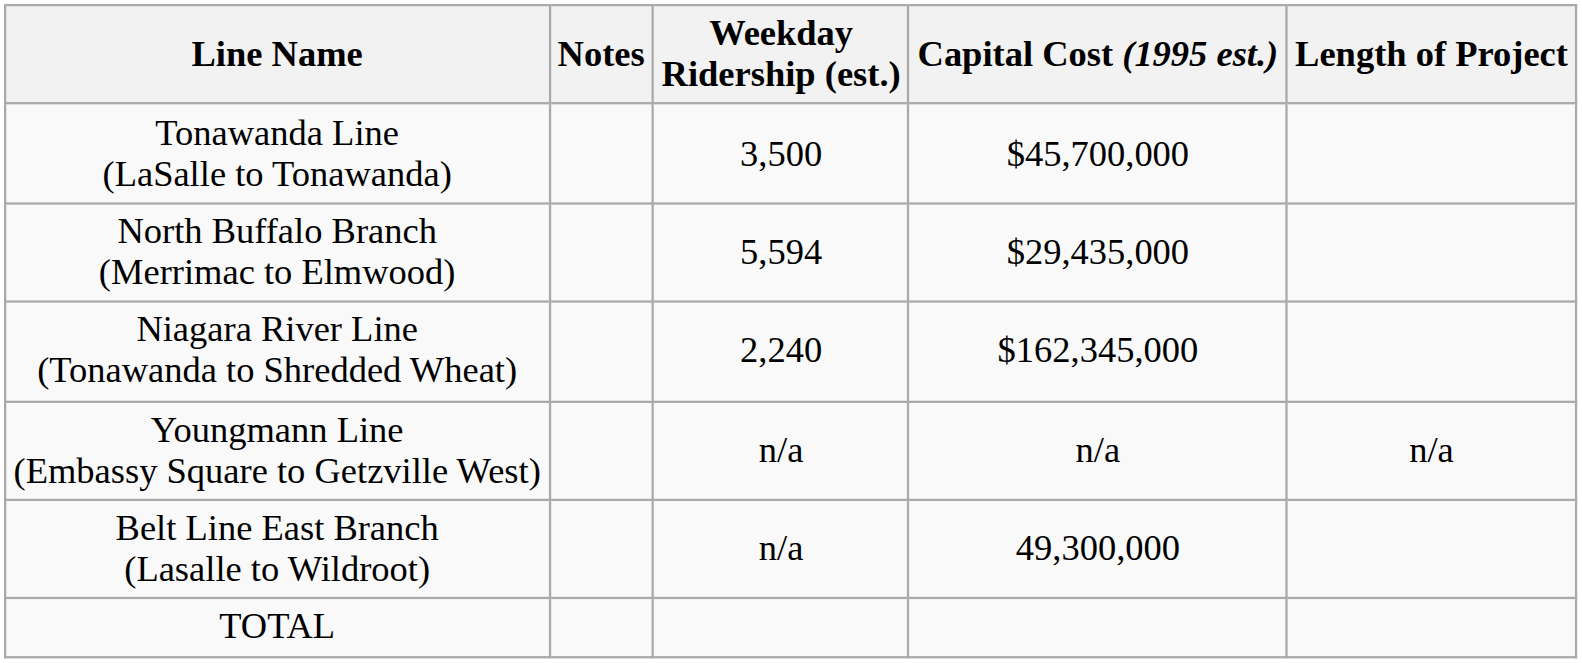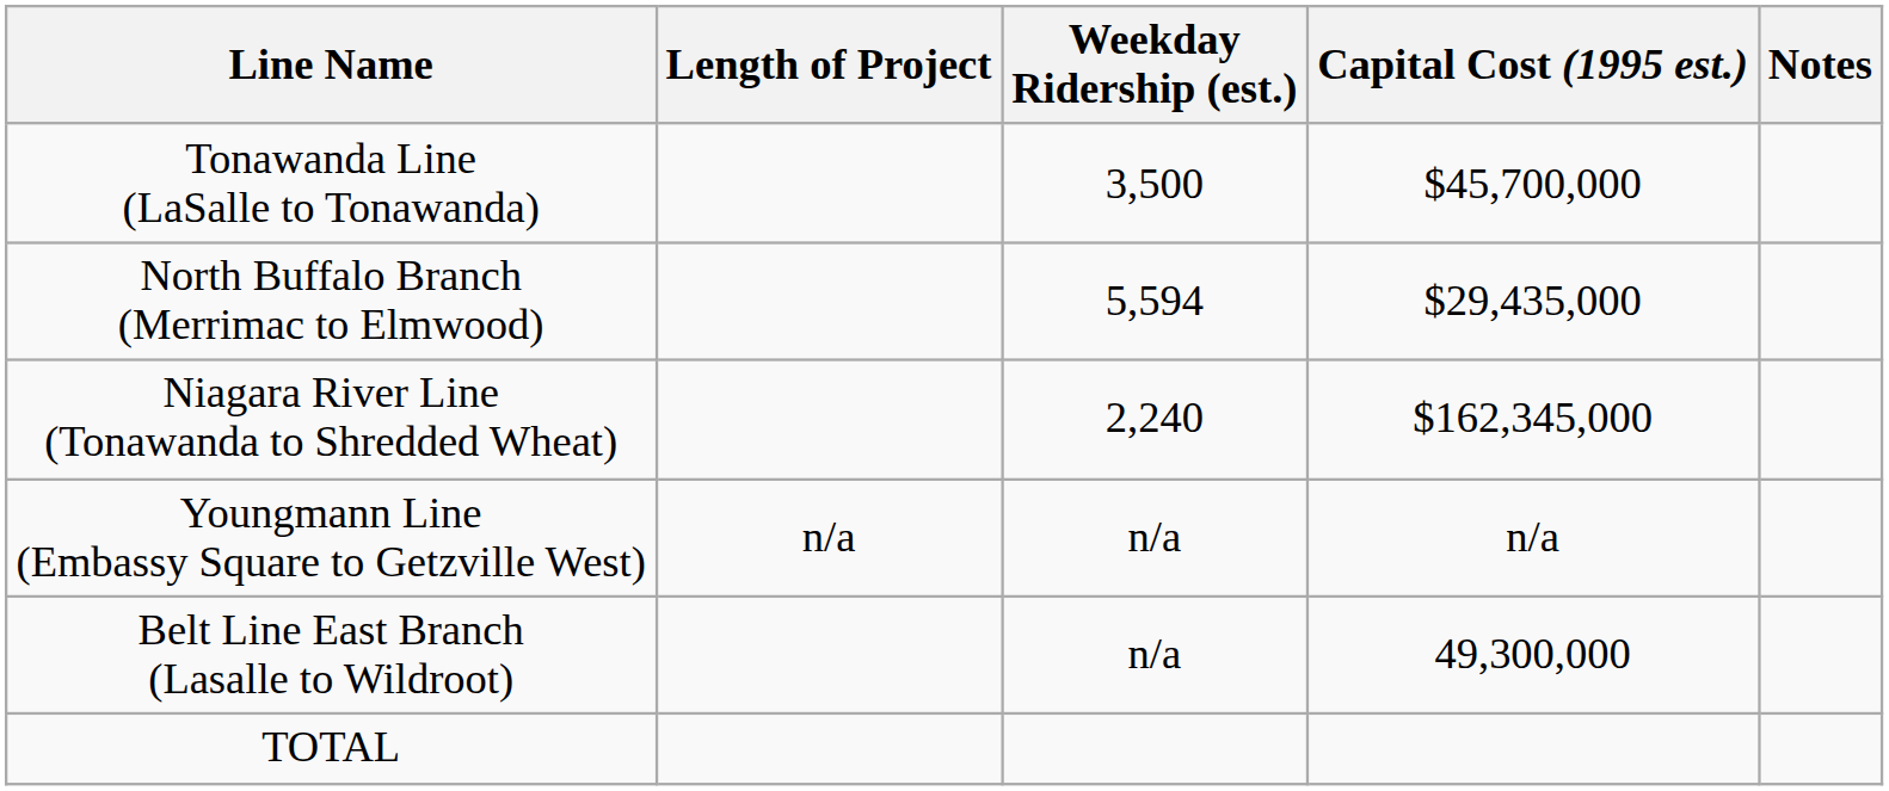 <table class="wikitable sortable">
 <tr>
 <th>Line Name</th>
-<th>Notes</th>
+<th>Length of Project</th>
 <th>Weekday<br>Ridership (est.)</th>
 <th>Capital Cost <em>(1995 est.)</em></th>
-<th>Length of Project</th>
+<th>Notes</th>
 </tr>
 <tr align="center">
 <td>Tonawanda Line<br>(LaSalle to Tonawanda)</td>
 <td></td>
 <td>3,500</td>
 <td>$45,700,000</td>
 <td></td>
 </tr>
 <tr align="center">
 <td>North Buffalo Branch<br>(Merrimac to Elmwood)</td>
 <td></td>
 <td>5,594</td>
 <td>$29,435,000</td>
 <td></td>
 </tr>
 <tr align="center">
 <td>Niagara River Line<br>(Tonawanda to Shredded Wheat)</td>
 <td></td>
 <td>2,240</td>
 <td>$162,345,000</td>
 <td></td>
 </tr>
 <tr align="center">
 <td>Youngmann Line<br>(Embassy Square to Getzville West)</td>
-<td></td>
 <td>n/a</td>
 <td>n/a</td>
 <td>n/a</td>
+<td></td>
 </tr>
 <tr align="center">
 <td>Belt Line East Branch<br>(Lasalle to Wildroot)</td>
 <td></td>
 <td>n/a</td>
 <td>49,300,000</td>
 <td></td>
 </tr>
 <tr align="center">
 <td>TOTAL</td>
 <td></td>
 <td></td>
 <td></td>
 <td></td>
 </tr>
 </table>
